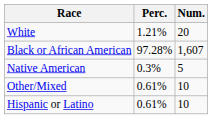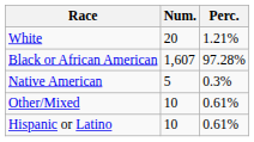 <table class="wikitable">
 <tr>
 <th>Race</th>
+<th>Num.</th>
 <th>Perc.</th>
-<th>Num.</th>
 </tr>
 <tr>
 <td><a href='#'>White</a></td>
+<td>20</td>
 <td>1.21%</td>
-<td>20</td>
 </tr>
 <tr>
 <td><a href='#'>Black or African American</a></td>
+<td>1,607</td>
 <td>97.28%</td>
-<td>1,607</td>
 </tr>
 <tr>
 <td><a href='#'>Native American</a></td>
+<td>5</td>
 <td>0.3%</td>
-<td>5</td>
 </tr>
 <tr>
 <td><a href='#'>Other/Mixed</a></td>
+<td>10</td>
 <td>0.61%</td>
-<td>10</td>
 </tr>
 <tr>
 <td><a href='#'>Hispanic</a> or <a href='#'>Latino</a></td>
+<td>10</td>
 <td>0.61%</td>
-<td>10</td>
 </tr>
 </table>
